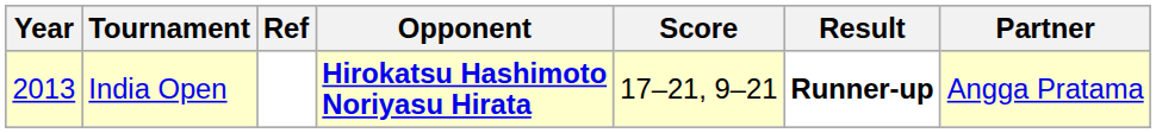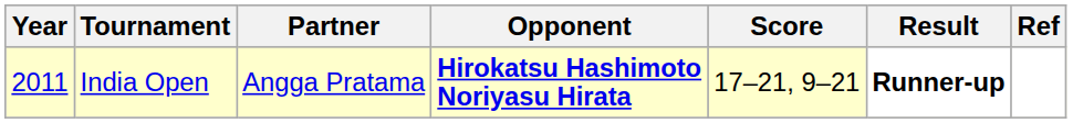 <table class="sortable wikitable" style="font-size: 90%">
 <tr>
 <th>Year</th>
 <th>Tournament</th>
-<th>Ref</th>
+<th>Partner</th>
 <th>Opponent</th>
 <th>Score</th>
 <th>Result</th>
-<th>Partner</th>
+<th>Ref</th>
 </tr>
 <tr style="background:#FFFFCC">
-<td align="center"><a href='#'>2013</a></td>
+<td align="center"><a href='#'>2011</a></td>
 <td align="left"><a href='#'>India Open</a></td>
-<td style="text-align: center; background:white"></td>
+<td align="left"> <a href='#'>Angga Pratama</a></td>
 <td align="left"><strong> <a href='#'>Hirokatsu Hashimoto</a><br> <a href='#'>Noriyasu Hirata</a></strong></td>
 <td align="left">17–21, 9–21</td>
 <td style="text-align: left; background:white"> <strong>Runner-up</strong></td>
-<td align="left"> <a href='#'>Angga Pratama</a></td>
+<td style="text-align: center; background:white"></td>
 </tr>
 </table>
